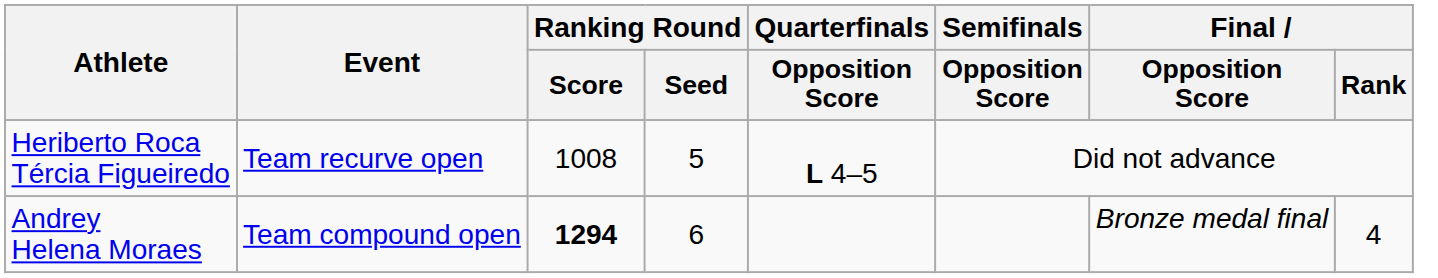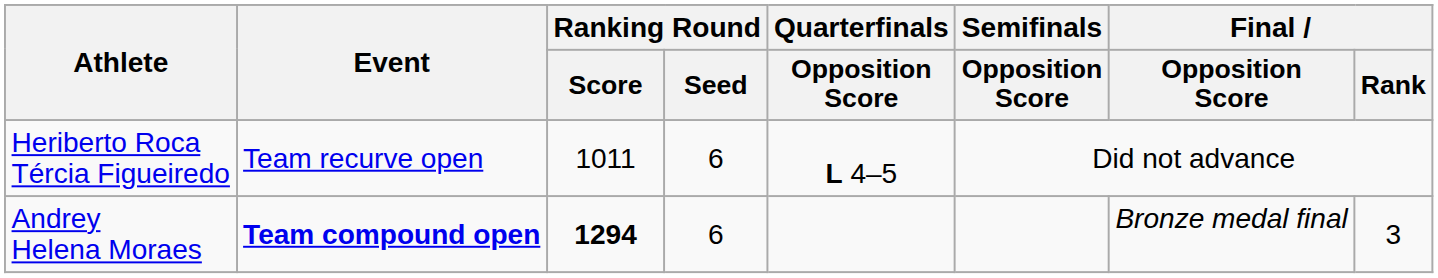 <table class=wikitable style=font-size:90%;text-align:center>
 <tr>
 <th rowspan=2>Athlete</th>
 <th rowspan=2>Event</th>
 <th colspan=2>Ranking Round</th>
 <th>Quarterfinals</th>
 <th>Semifinals</th>
 <th colspan=2>Final / </th>
 </tr>
 <tr style=font-size:95%>
 <th>Score</th>
 <th>Seed</th>
 <th>Opposition<br>Score</th>
 <th>Opposition<br>Score</th>
 <th>Opposition<br>Score</th>
 <th>Rank</th>
 </tr>
 <tr>
 <td align=left><a href='#'>Heriberto Roca</a><br><a href='#'>Tércia Figueiredo</a></td>
 <td align=left><a href='#'>Team recurve open</a></td>
-<td>1008</td>
-<td>5</td>
+<td>1011</td>
+<td>6</td>
 <td><br><strong>L</strong> 4–5</td>
 <td colspan=3>Did not advance</td>
 </tr>
 <tr>
 <td align=left><a href='#'>Andrey </a><br><a href='#'>Helena Moraes</a></td>
-<td align=left><a href='#'>Team compound open</a></td>
+<td align=left><strong><a href='#'>Team compound open</a></strong></td>
 <td><strong>1294</strong></td>
 <td>6</td>
 <td><br></td>
 <td><br></td>
 <td><em>Bronze medal final</em><br><br></td>
-<td>4</td>
+<td>3</td>
 </tr>
 </table>
